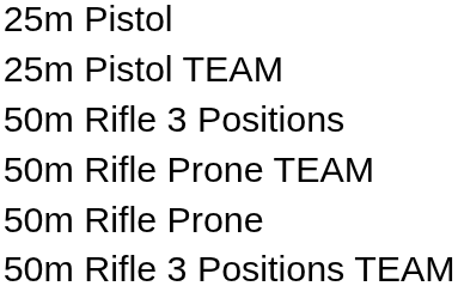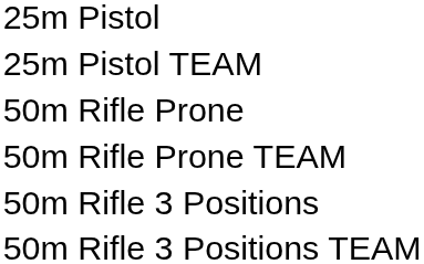 <table>
 <tr>
 <td>25m Pistol</td>
 <td></td>
 <td></td>
 <td></td>
 </tr>
 <tr>
 <td>25m Pistol TEAM</td>
 <td></td>
 <td></td>
 <td></td>
 </tr>
 <tr>
-<td>50m Rifle 3 Positions</td>
+<td>50m Rifle Prone</td>
 <td></td>
 <td></td>
 <td></td>
 </tr>
 <tr>
 <td>50m Rifle Prone TEAM</td>
 <td></td>
 <td></td>
 <td></td>
 </tr>
 <tr>
-<td>50m Rifle Prone</td>
+<td>50m Rifle 3 Positions</td>
 <td></td>
 <td></td>
 <td></td>
 </tr>
 <tr>
 <td>50m Rifle 3 Positions TEAM</td>
 <td></td>
 <td></td>
 <td></td>
 </tr>
 </table>
